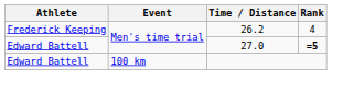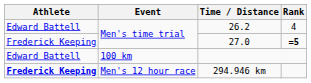 <table class=wikitable style=font-size:90%;text-align:center>
 <tr>
 <th>Athlete</th>
 <th>Event</th>
 <th>Time / Distance</th>
 <th>Rank</th>
 </tr>
 <tr>
-<td align=left><a href='#'>Frederick Keeping</a></td>
+<td align=left><a href='#'>Edward Battell</a></td>
 <td align=left rowspan=2><a href='#'>Men's time trial</a></td>
 <td>26.2</td>
 <td>4</td>
 </tr>
 <tr>
-<td align=left><a href='#'>Edward Battell</a></td>
+<td align=left><a href='#'>Frederick Keeping</a></td>
 <td>27.0</td>
 <td><strong>=5</strong></td>
 </tr>
 <tr>
 <td align=left><a href='#'>Edward Battell</a></td>
 <td align=left><a href='#'>100 km</a></td>
 <td colspan=2></td>
 </tr>
+<tr>
+<td align=left><strong><a href='#'>Frederick Keeping</a></strong></td>
+<td align=left><a href='#'>Men's 12 hour race</a></td>
+<td>294.946 km</td>
+<td></td>
+</tr>
 </table>
